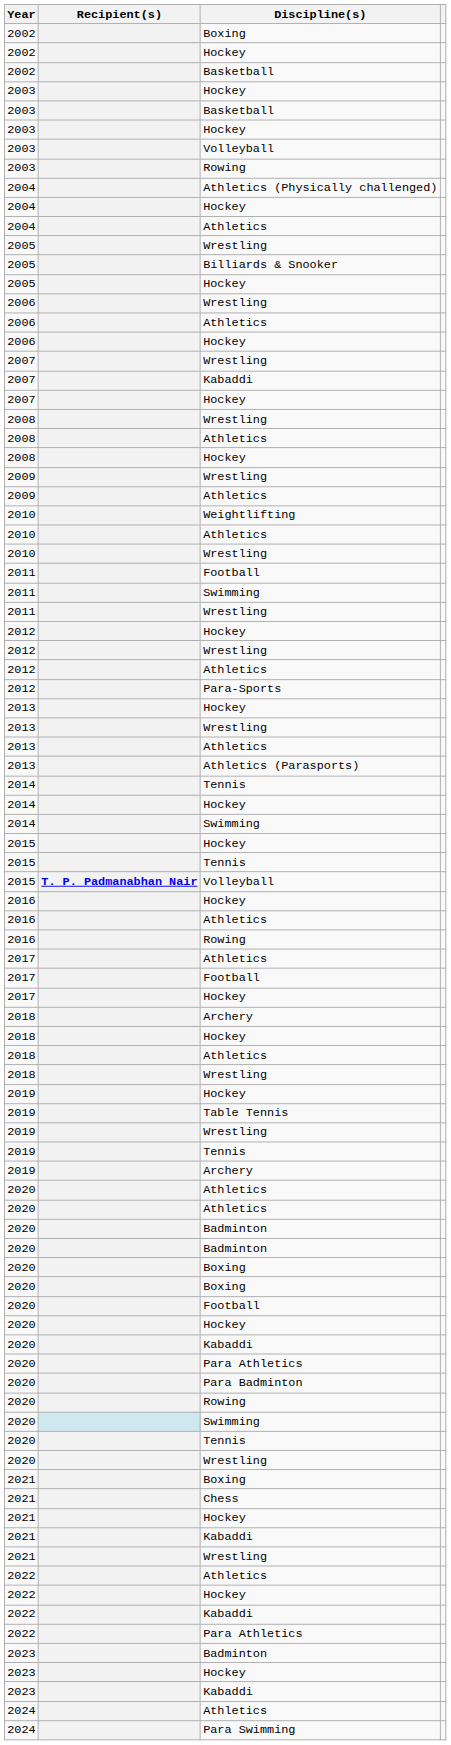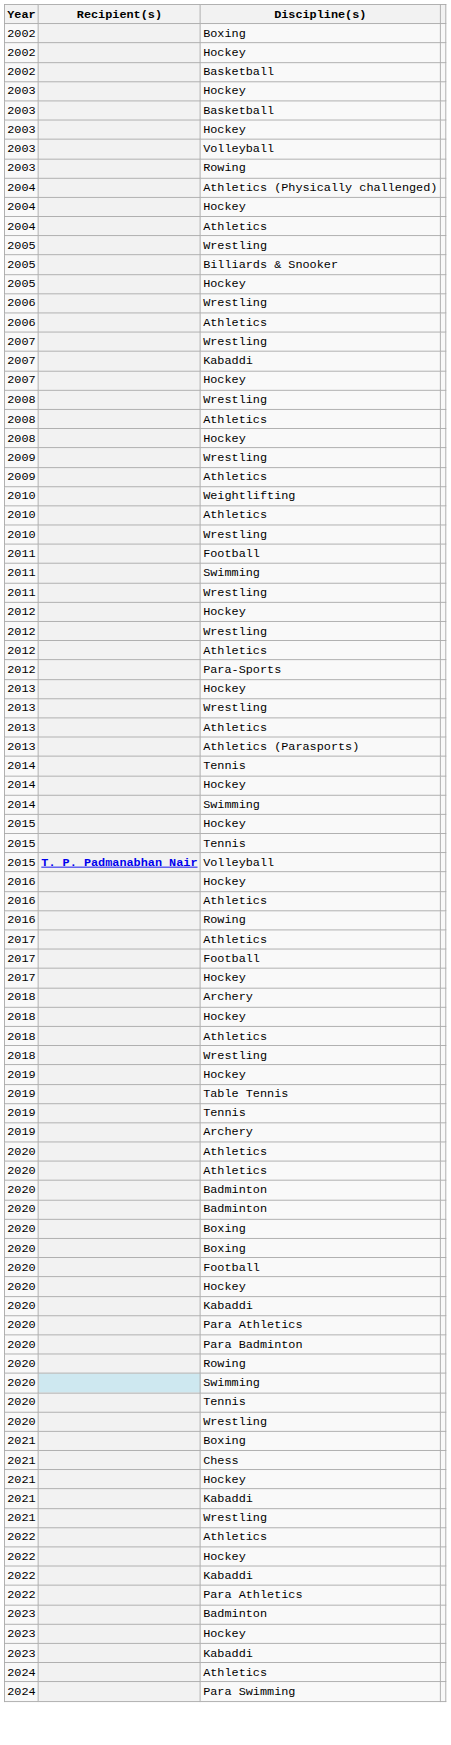 <table class="wikitable plainrowheaders sortable">
 <tr>
 <th scope="col">Year</th>
 <th scope="col">Recipient(s)</th>
 <th scope="col">Discipline(s)</th>
 <th scope="col" class="unsortable" style="text-align:center;"></th>
 </tr>
 <tr>
 <td style="text-align:center;">2002</td>
 <th scope="row"></th>
 <td>Boxing</td>
 <td align="center"></td>
 </tr>
 <tr>
 <td style="text-align:center;">2002</td>
 <th scope="row"></th>
 <td>Hockey</td>
 <td align="center"></td>
 </tr>
 <tr>
 <td style="text-align:center;">2002</td>
 <th scope="row"></th>
 <td>Basketball</td>
 <td align="center"></td>
 </tr>
 <tr>
 <td style="text-align:center;">2003</td>
 <th scope="row"></th>
 <td>Hockey</td>
 <td align="center"></td>
 </tr>
 <tr>
 <td style="text-align:center;">2003</td>
 <th scope="row"></th>
 <td>Basketball</td>
 <td align="center"></td>
 </tr>
 <tr>
 <td style="text-align:center;">2003</td>
 <th scope="row"></th>
 <td>Hockey</td>
 <td align="center"></td>
 </tr>
 <tr>
 <td style="text-align:center;">2003</td>
 <th scope="row"></th>
 <td>Volleyball</td>
 <td align="center"></td>
 </tr>
 <tr>
 <td style="text-align:center;">2003</td>
 <th scope="row"></th>
 <td>Rowing</td>
 <td align="center"></td>
 </tr>
 <tr>
 <td style="text-align:center;">2004</td>
 <th scope="row"></th>
 <td>Athletics (Physically challenged)</td>
 <td align="center"></td>
 </tr>
 <tr>
 <td style="text-align:center;">2004</td>
 <th scope="row"></th>
 <td>Hockey</td>
 <td align="center"></td>
 </tr>
 <tr>
 <td style="text-align:center;">2004</td>
 <th scope="row"></th>
 <td>Athletics</td>
 <td align="center"></td>
 </tr>
 <tr>
 <td style="text-align:center;">2005</td>
 <th scope="row"></th>
 <td>Wrestling</td>
 <td align="center"></td>
 </tr>
 <tr>
 <td style="text-align:center;">2005</td>
 <th scope="row"></th>
 <td>Billiards & Snooker</td>
 <td align="center"></td>
 </tr>
 <tr>
 <td style="text-align:center;">2005</td>
 <th scope="row"></th>
 <td>Hockey</td>
 <td align="center"></td>
 </tr>
 <tr>
 <td style="text-align:center;">2006</td>
 <th scope="row"></th>
 <td>Wrestling</td>
 <td align="center"></td>
 </tr>
 <tr>
 <td style="text-align:center;">2006</td>
 <th scope="row"></th>
 <td>Athletics</td>
-<td align="center"></td>
-</tr>
-<tr>
-<td style="text-align:center;">2006</td>
-<th scope="row"></th>
-<td>Hockey</td>
 <td align="center"></td>
 </tr>
 <tr>
 <td style="text-align:center;">2007</td>
 <th scope="row"></th>
 <td>Wrestling</td>
 <td align="center"></td>
 </tr>
 <tr>
 <td style="text-align:center;">2007</td>
 <th scope="row"></th>
 <td>Kabaddi</td>
 <td align="center"></td>
 </tr>
 <tr>
 <td style="text-align:center;">2007</td>
 <th scope="row"></th>
 <td>Hockey</td>
 <td align="center"></td>
 </tr>
 <tr>
 <td style="text-align:center;">2008</td>
 <th scope="row"></th>
 <td>Wrestling</td>
 <td align="center"></td>
 </tr>
 <tr>
 <td style="text-align:center;">2008</td>
 <th scope="row"></th>
 <td>Athletics</td>
 <td align="center"></td>
 </tr>
 <tr>
 <td style="text-align:center;">2008</td>
 <th scope="row"></th>
 <td>Hockey</td>
 <td align="center"></td>
 </tr>
 <tr>
 <td style="text-align:center;">2009</td>
 <th scope="row"></th>
 <td>Wrestling</td>
 <td align="center"></td>
 </tr>
 <tr>
 <td style="text-align:center;">2009</td>
 <th scope="row"></th>
 <td>Athletics</td>
 <td align="center"></td>
 </tr>
 <tr>
 <td style="text-align:center;">2010</td>
 <th scope="row"></th>
 <td>Weightlifting</td>
 <td align="center"></td>
 </tr>
 <tr>
 <td style="text-align:center;">2010</td>
 <th scope="row"></th>
 <td>Athletics</td>
 <td align="center"></td>
 </tr>
 <tr>
 <td style="text-align:center;">2010</td>
 <th scope="row"></th>
 <td>Wrestling</td>
 <td align="center"></td>
 </tr>
 <tr>
 <td style="text-align:center;">2011</td>
 <th scope="row"></th>
 <td>Football</td>
 <td align="center"></td>
 </tr>
 <tr>
 <td style="text-align:center;">2011</td>
 <th scope="row"></th>
 <td>Swimming</td>
 <td align="center"></td>
 </tr>
 <tr>
 <td style="text-align:center;">2011</td>
 <th scope="row"></th>
 <td>Wrestling</td>
 <td align="center"></td>
 </tr>
 <tr>
 <td style="text-align:center;">2012</td>
 <th scope="row"></th>
 <td>Hockey</td>
 <td align="center"></td>
 </tr>
 <tr>
 <td style="text-align:center;">2012</td>
 <th scope="row"></th>
 <td>Wrestling</td>
 <td align="center"></td>
 </tr>
 <tr>
 <td style="text-align:center;">2012</td>
 <th scope="row"></th>
 <td>Athletics</td>
 <td align="center"></td>
 </tr>
 <tr>
 <td style="text-align:center;">2012</td>
 <th scope="row"></th>
 <td>Para-Sports</td>
 <td align="center"></td>
 </tr>
 <tr>
 <td style="text-align:center;">2013</td>
 <th scope="row"></th>
 <td>Hockey</td>
 <td align="center"></td>
 </tr>
 <tr>
 <td style="text-align:center;">2013</td>
 <th scope="row"></th>
 <td>Wrestling</td>
 <td align="center"></td>
 </tr>
 <tr>
 <td style="text-align:center;">2013</td>
 <th scope="row"></th>
 <td>Athletics</td>
 <td align="center"></td>
 </tr>
 <tr>
 <td style="text-align:center;">2013</td>
 <th scope="row"></th>
 <td>Athletics (Parasports)</td>
 <td align="center"></td>
 </tr>
 <tr>
 <td style="text-align:center;">2014</td>
 <th scope="row"></th>
 <td>Tennis</td>
 <td align="center"></td>
 </tr>
 <tr>
 <td style="text-align:center;">2014</td>
 <th scope="row"></th>
 <td>Hockey</td>
 <td align="center"></td>
 </tr>
 <tr>
 <td style="text-align:center;">2014</td>
 <th scope="row"></th>
 <td>Swimming</td>
 <td align="center"></td>
 </tr>
 <tr>
 <td style="text-align:center;">2015</td>
 <th scope="row"></th>
 <td>Hockey</td>
 <td align="center"></td>
 </tr>
 <tr>
 <td style="text-align:center;">2015</td>
 <th scope="row"></th>
 <td>Tennis</td>
 <td align="center"></td>
 </tr>
 <tr>
 <td style="text-align:center;">2015</td>
 <th scope="row"><a href='#'>T. P. Padmanabhan Nair</a></th>
 <td>Volleyball</td>
 <td align="center"></td>
 </tr>
 <tr>
 <td style="text-align:center;">2016</td>
 <th scope="row"></th>
 <td>Hockey</td>
 <td align="center"></td>
 </tr>
 <tr>
 <td style="text-align:center;">2016</td>
 <th scope="row"></th>
 <td>Athletics</td>
 <td align="center"></td>
 </tr>
 <tr>
 <td style="text-align:center;">2016</td>
 <th scope="row"></th>
 <td>Rowing</td>
 <td align="center"></td>
 </tr>
 <tr>
 <td style="text-align:center;">2017</td>
 <th scope="row"></th>
 <td>Athletics</td>
 <td align="center"></td>
 </tr>
 <tr>
 <td style="text-align:center;">2017</td>
 <th scope="row"></th>
 <td>Football</td>
 <td align="center"></td>
 </tr>
 <tr>
 <td style="text-align:center;">2017</td>
 <th scope="row"></th>
 <td>Hockey</td>
 <td align="center"></td>
 </tr>
 <tr>
 <td style="text-align:center;">2018</td>
 <th scope="row"></th>
 <td>Archery</td>
 <td align="center"></td>
 </tr>
 <tr>
 <td style="text-align:center;">2018</td>
 <th scope="row"></th>
 <td>Hockey</td>
 <td align="center"></td>
 </tr>
 <tr>
 <td style="text-align:center;">2018</td>
 <th scope="row"></th>
 <td>Athletics</td>
 <td align="center"></td>
 </tr>
 <tr>
 <td style="text-align:center;">2018</td>
 <th scope="row"></th>
 <td>Wrestling</td>
 <td align="center"></td>
 </tr>
 <tr>
 <td style="text-align:center;">2019</td>
 <th scope="row"></th>
 <td>Hockey</td>
 <td align="center"></td>
 </tr>
 <tr>
 <td style="text-align:center;">2019</td>
 <th scope="row"></th>
 <td>Table Tennis</td>
 <td align="center"></td>
 </tr>
 <tr>
 <td style="text-align:center;">2019</td>
 <th scope="row"></th>
-<td>Wrestling</td>
-<td align="center"></td>
-</tr>
-<tr>
-<td style="text-align:center;">2019</td>
-<th scope="row"></th>
 <td>Tennis</td>
 <td align="center"></td>
 </tr>
 <tr>
 <td style="text-align:center;">2019</td>
 <th scope="row"></th>
 <td>Archery</td>
 <td align="center"></td>
 </tr>
 <tr>
 <td style="text-align:center;">2020</td>
 <th scope="row"></th>
 <td>Athletics</td>
 <td align="center"></td>
 </tr>
 <tr>
 <td style="text-align:center;">2020</td>
 <th scope="row"></th>
 <td>Athletics</td>
 <td align="center"></td>
 </tr>
 <tr>
 <td style="text-align:center;">2020</td>
 <th scope="row"></th>
 <td>Badminton</td>
 <td align="center"></td>
 </tr>
 <tr>
 <td style="text-align:center;">2020</td>
 <th scope="row"></th>
 <td>Badminton</td>
 <td align="center"></td>
 </tr>
 <tr>
 <td style="text-align:center;">2020</td>
 <th scope="row"></th>
 <td>Boxing</td>
 <td align="center"></td>
 </tr>
 <tr>
 <td style="text-align:center;">2020</td>
 <th scope="row"></th>
 <td>Boxing</td>
 <td align="center"></td>
 </tr>
 <tr>
 <td style="text-align:center;">2020</td>
 <th scope="row"></th>
 <td>Football</td>
 <td align="center"></td>
 </tr>
 <tr>
 <td style="text-align:center;">2020</td>
 <th scope="row"></th>
 <td>Hockey</td>
 <td align="center"></td>
 </tr>
 <tr>
 <td style="text-align:center;">2020</td>
 <th scope="row"></th>
 <td>Kabaddi</td>
 <td align="center"></td>
 </tr>
 <tr>
 <td style="text-align:center;">2020</td>
 <th scope="row"></th>
 <td>Para Athletics</td>
 <td align="center"></td>
 </tr>
 <tr>
 <td style="text-align:center;">2020</td>
 <th scope="row"></th>
 <td>Para Badminton</td>
 <td align="center"></td>
 </tr>
 <tr>
 <td style="text-align:center;">2020</td>
 <th scope="row"></th>
 <td>Rowing</td>
 <td align="center"></td>
 </tr>
 <tr>
 <td style="text-align:center;">2020</td>
 <th scope="row" style="background-color:#CEE8F0;"></th>
 <td>Swimming</td>
 <td align="center"></td>
 </tr>
 <tr>
 <td style="text-align:center;">2020</td>
 <th scope="row"></th>
 <td>Tennis</td>
 <td align="center"></td>
 </tr>
 <tr>
 <td style="text-align:center;">2020</td>
 <th scope="row"></th>
 <td>Wrestling</td>
 <td align="center"></td>
 </tr>
 <tr>
 <td style="text-align:center;">2021</td>
 <th scope="row"></th>
 <td>Boxing</td>
 <td align="center"></td>
 </tr>
 <tr>
 <td style="text-align:center;">2021</td>
 <th scope="row"></th>
 <td>Chess</td>
 <td align="center"></td>
 </tr>
 <tr>
 <td style="text-align:center;">2021</td>
 <th scope="row"></th>
 <td>Hockey</td>
 <td align="center"></td>
 </tr>
 <tr>
 <td style="text-align:center;">2021</td>
 <th scope="row"></th>
 <td>Kabaddi</td>
 <td align="center"></td>
 </tr>
 <tr>
 <td style="text-align:center;">2021</td>
 <th scope="row"></th>
 <td>Wrestling</td>
 <td align="center"></td>
 </tr>
 <tr>
 <td style="text-align:center;">2022</td>
 <th scope="row"></th>
 <td>Athletics</td>
 <td align="center"></td>
 </tr>
 <tr>
 <td style="text-align:center;">2022</td>
 <th scope="row"></th>
 <td>Hockey</td>
 <td align="center"></td>
 </tr>
 <tr>
 <td style="text-align:center;">2022</td>
 <th scope="row"></th>
 <td>Kabaddi</td>
 <td align="center"></td>
 </tr>
 <tr>
 <td style="text-align:center;">2022</td>
 <th scope="row"></th>
 <td>Para Athletics</td>
 <td align="center"></td>
 </tr>
 <tr>
 <td style="text-align:center;">2023</td>
 <th scope="row"></th>
 <td>Badminton</td>
 <td align="center"></td>
 </tr>
 <tr>
 <td style="text-align:center;">2023</td>
 <th scope="row"></th>
 <td>Hockey</td>
 <td align="center"></td>
 </tr>
 <tr>
 <td style="text-align:center;">2023</td>
 <th scope="row"></th>
 <td>Kabaddi</td>
 <td align="center"></td>
 </tr>
 <tr>
 <td style="text-align:center;">2024</td>
 <th scope="row"></th>
 <td>Athletics</td>
 <td align="center"></td>
 </tr>
 <tr>
 <td style="text-align:center;">2024</td>
 <th scope="row"></th>
 <td>Para Swimming</td>
 <td align="center"></td>
 </tr>
 </table>
